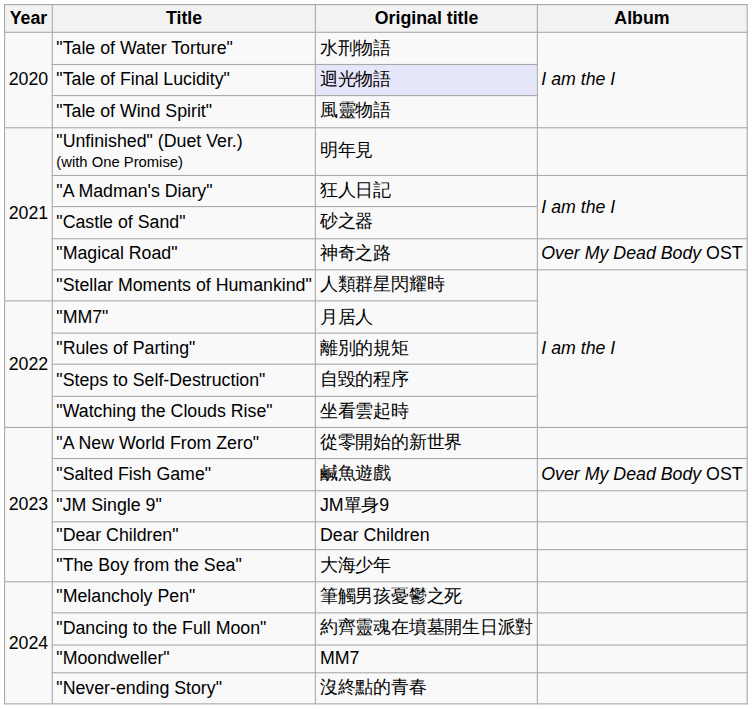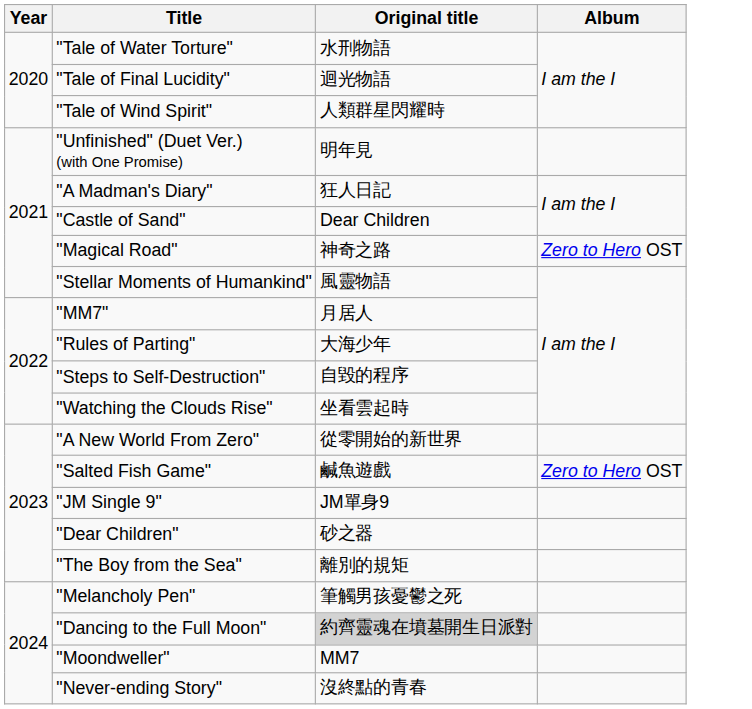 <table class="wikitable plainrowheaders">
 <tr>
 <th>Year</th>
 <th>Title</th>
 <th>Original title</th>
 <th>Album</th>
 </tr>
 <tr>
 <td rowspan="3">2020</td>
 <td>"Tale of Water Torture"</td>
 <td>水刑物語</td>
 <td rowspan=3><em>I am the I</em></td>
 </tr>
 <tr>
 <td>"Tale of Final Lucidity"</td>
-<td style="background: lavender;">迴光物語</td>
+<td>迴光物語</td>
 </tr>
 <tr>
 <td>"Tale of Wind Spirit"</td>
-<td>風靈物語</td>
+<td>人類群星閃耀時</td>
 </tr>
 <tr>
 <td rowspan="5">2021</td>
 <td>"Unfinished" (Duet Ver.)<br><small>(with One Promise)</small></td>
 <td>明年見</td>
 <td></td>
 </tr>
 <tr>
 <td>"A Madman's Diary"</td>
 <td>狂人日記</td>
 <td rowspan="2"><em>I am the I</em></td>
 </tr>
 <tr>
 <td>"Castle of Sand"</td>
-<td>砂之器</td>
+<td>Dear Children</td>
 </tr>
 <tr>
 <td>"Magical Road"</td>
 <td>神奇之路</td>
-<td><em>Over My Dead Body</em> OST</td>
+<td><em><a href='#'>Zero to Hero</a></em> OST</td>
 </tr>
 <tr>
 <td>"Stellar Moments of Humankind"</td>
-<td>人類群星閃耀時</td>
+<td>風靈物語</td>
 <td rowspan="5"><em>I am the I</em></td>
 </tr>
 <tr>
 <td rowspan="4">2022</td>
 <td>"MM7"</td>
 <td>月居人</td>
 </tr>
 <tr>
 <td>"Rules of Parting"</td>
-<td>離別的規矩</td>
+<td>大海少年</td>
 </tr>
 <tr>
 <td>"Steps to Self-Destruction"</td>
 <td>自毀的程序</td>
 </tr>
 <tr>
 <td>"Watching the Clouds Rise"</td>
 <td>坐看雲起時</td>
 </tr>
 <tr>
 <td rowspan="5">2023</td>
 <td>"A New World From Zero"</td>
 <td>從零開始的新世界</td>
 <td></td>
 </tr>
 <tr>
 <td>"Salted Fish Game"</td>
 <td>鹹魚遊戲</td>
-<td><em>Over My Dead Body</em> OST</td>
+<td><em><a href='#'>Zero to Hero</a></em> OST</td>
 </tr>
 <tr>
 <td>"JM Single 9"</td>
 <td>JM單身9</td>
 <td></td>
 </tr>
 <tr>
 <td>"Dear Children"</td>
-<td>Dear Children</td>
+<td>砂之器</td>
 <td></td>
 </tr>
 <tr>
 <td>"The Boy from the Sea"</td>
-<td>大海少年</td>
+<td>離別的規矩</td>
 <td></td>
 </tr>
 <tr>
 <td rowspan="4">2024</td>
 <td>"Melancholy Pen"</td>
 <td>筆觸男孩憂鬱之死</td>
 <td></td>
 </tr>
 <tr>
 <td>"Dancing to the Full Moon"</td>
-<td>約齊靈魂在墳墓開生日派對</td>
+<td style="background: lightgrey;">約齊靈魂在墳墓開生日派對</td>
 <td></td>
 </tr>
 <tr>
 <td>"Moondweller"</td>
 <td>MM7</td>
 <td></td>
 </tr>
 <tr>
 <td>"Never-ending Story"</td>
 <td>沒終點的青春</td>
 <td></td>
 </tr>
 </table>
